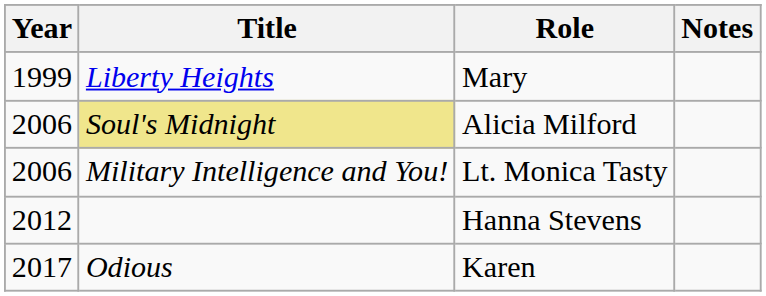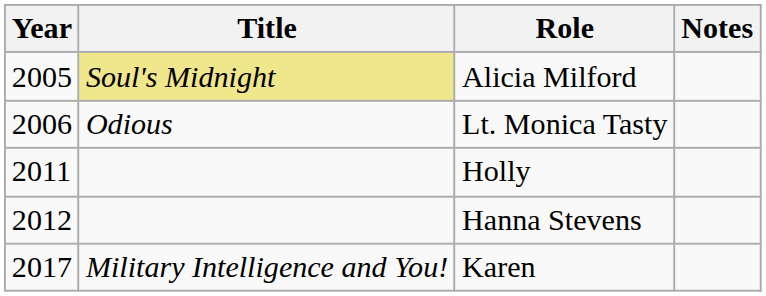 <table class="wikitable sortable">
 <tr>
 <th>Year</th>
 <th>Title</th>
 <th>Role</th>
 <th class="unsortable">Notes</th>
 </tr>
 <tr>
-<td>1999</td>
-<td><em><a href='#'>Liberty Heights</a></em></td>
-<td>Mary</td>
-<td></td>
-</tr>
-<tr>
-<td>2006</td>
+<td>2005</td>
 <td style="background: khaki;"><em>Soul's Midnight</em></td>
 <td>Alicia Milford</td>
 <td></td>
 </tr>
 <tr>
 <td>2006</td>
-<td><em>Military Intelligence and You!</em></td>
+<td><em>Odious</em></td>
 <td>Lt. Monica Tasty</td>
+<td></td>
+</tr>
+<tr>
+<td>2011</td>
+<td><em></em></td>
+<td>Holly</td>
 <td></td>
 </tr>
 <tr>
 <td>2012</td>
 <td><em></em></td>
 <td>Hanna Stevens</td>
 <td></td>
 </tr>
 <tr>
 <td>2017</td>
-<td><em>Odious</em></td>
+<td><em>Military Intelligence and You!</em></td>
 <td>Karen</td>
 <td></td>
 </tr>
 </table>
